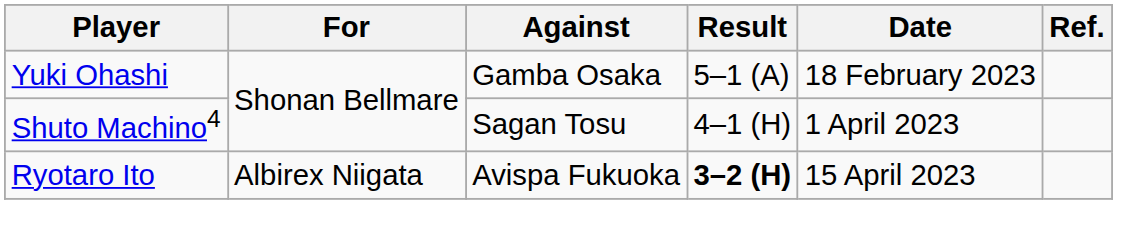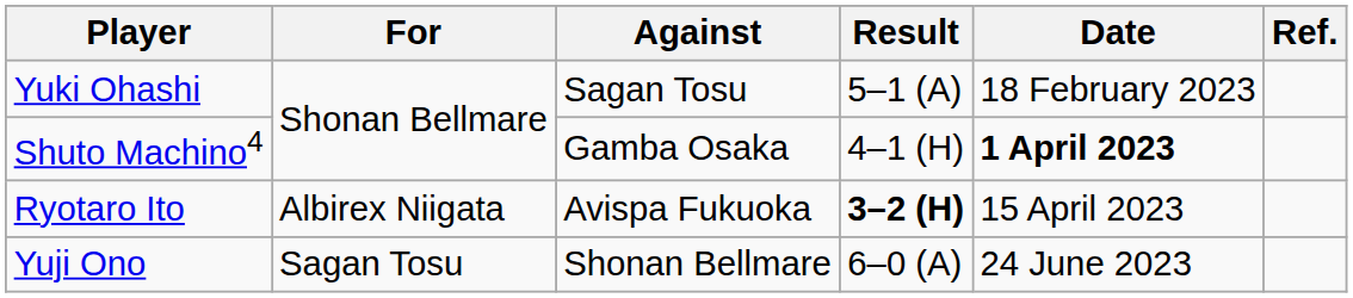 <table class="wikitable">
 <tr>
 <th>Player</th>
 <th>For</th>
 <th>Against</th>
 <th>Result</th>
 <th>Date</th>
 <th>Ref.</th>
 </tr>
 <tr>
 <td> <a href='#'>Yuki Ohashi</a></td>
 <td rowspan=2>Shonan Bellmare</td>
-<td>Gamba Osaka</td>
+<td>Sagan Tosu</td>
 <td>5–1 (A)</td>
 <td>18 February 2023</td>
 <td></td>
 </tr>
 <tr>
 <td> <a href='#'>Shuto Machino</a><sup>4</sup></td>
-<td>Sagan Tosu</td>
+<td>Gamba Osaka</td>
 <td>4–1 (H)</td>
-<td>1 April 2023</td>
+<td><strong>1 April 2023</strong></td>
 <td></td>
 </tr>
 <tr>
 <td> <a href='#'>Ryotaro Ito</a></td>
 <td>Albirex Niigata</td>
 <td>Avispa Fukuoka</td>
 <td><strong>3–2 (H)</strong></td>
 <td>15 April 2023</td>
 <td></td>
 </tr>
+<tr>
+<td> <a href='#'>Yuji Ono</a></td>
+<td>Sagan Tosu</td>
+<td>Shonan Bellmare</td>
+<td>6–0 (A)</td>
+<td>24 June 2023</td>
+<td></td>
+</tr>
 </table>
